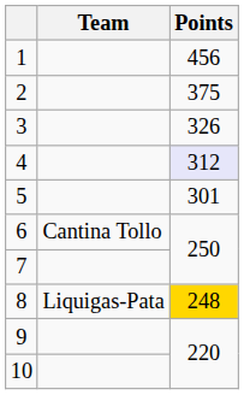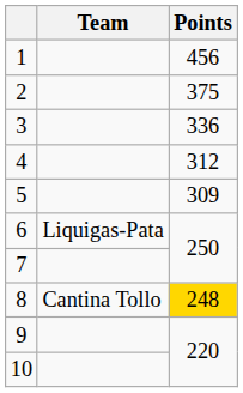 <table class="wikitable">
 <tr>
 <th></th>
 <th>Team</th>
 <th>Points</th>
 </tr>
 <tr>
 <td style="text-align:center;">1</td>
 <td></td>
 <td style="text-align:center;">456</td>
 </tr>
 <tr>
 <td style="text-align:center;">2</td>
 <td></td>
 <td style="text-align:center;">375</td>
 </tr>
 <tr>
 <td style="text-align:center;">3</td>
 <td></td>
-<td style="text-align:center;">326</td>
+<td style="text-align:center;">336</td>
 </tr>
 <tr>
 <td style="text-align:center;">4</td>
 <td></td>
-<td style="background: lavender; text-align:center;">312</td>
+<td style="text-align:center;">312</td>
 </tr>
 <tr>
 <td style="text-align:center;">5</td>
 <td></td>
-<td style="text-align:center;">301</td>
+<td style="text-align:center;">309</td>
 </tr>
 <tr>
 <td style="text-align:center;">6</td>
-<td>Cantina Tollo</td>
+<td>Liquigas-Pata</td>
 <td style="text-align:center;" rowspan="2">250</td>
 </tr>
 <tr>
 <td style="text-align:center;">7</td>
 <td></td>
 </tr>
 <tr>
 <td style="text-align:center;">8</td>
-<td>Liquigas-Pata</td>
+<td>Cantina Tollo</td>
 <td style="background: gold; text-align:center;">248</td>
 </tr>
 <tr>
 <td style="text-align:center;">9</td>
 <td></td>
 <td style="text-align:center;" rowspan="2">220</td>
 </tr>
 <tr>
 <td style="text-align:center;">10</td>
 <td></td>
 </tr>
 </table>
